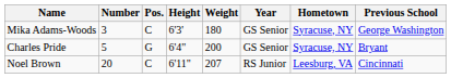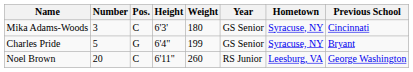 <table class="wikitable sortable" border="1"8>
 <tr>
 <th>Name</th>
 <th>Number</th>
 <th>Pos.</th>
 <th>Height</th>
 <th>Weight</th>
 <th>Year</th>
 <th>Hometown</th>
 <th class="unsortable">Previous School</th>
 </tr>
 <tr>
 <td>Mika Adams-Woods</td>
 <td>3</td>
 <td>C</td>
 <td>6'3'</td>
 <td>180</td>
 <td>GS Senior</td>
 <td><a href='#'>Syracuse, NY</a></td>
-<td><a href='#'>George Washington</a></td>
+<td><a href='#'>Cincinnati</a></td>
 </tr>
 <tr>
 <td>Charles Pride</td>
 <td>5</td>
 <td>G</td>
 <td>6'4"</td>
-<td>200</td>
+<td>199</td>
 <td>GS Senior</td>
 <td><a href='#'>Syracuse, NY</a></td>
 <td><a href='#'>Bryant</a></td>
 </tr>
 <tr>
 <td>Noel Brown</td>
 <td>20</td>
 <td>C</td>
 <td>6'11"</td>
-<td>207</td>
+<td>260</td>
 <td>RS Junior</td>
 <td><a href='#'>Leesburg, VA</a></td>
-<td><a href='#'>Cincinnati</a></td>
+<td><a href='#'>George Washington</a></td>
 </tr>
 </table>
